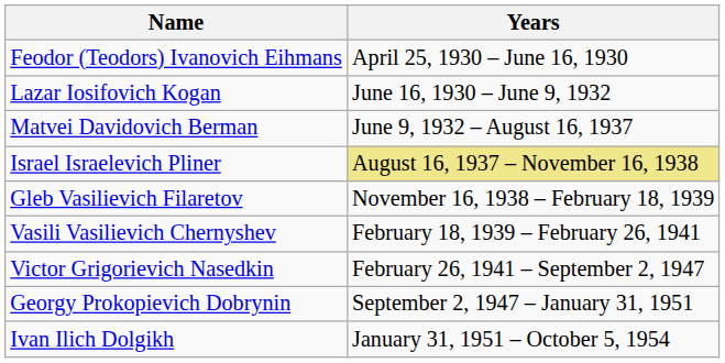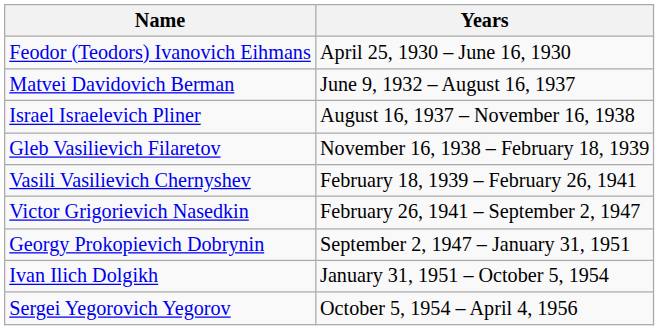 <table class=wikitable>
 <tr>
 <th>Name</th>
 <th>Years</th>
 </tr>
 <tr>
 <td><a href='#'>Feodor (Teodors) Ivanovich Eihmans</a></td>
 <td>April 25, 1930 – June 16, 1930</td>
 </tr>
 <tr>
-<td><a href='#'>Lazar Iosifovich Kogan</a></td>
-<td>June 16, 1930 – June 9, 1932</td>
-</tr>
-<tr>
 <td><a href='#'>Matvei Davidovich Berman</a></td>
 <td>June 9, 1932 – August 16, 1937</td>
 </tr>
 <tr>
 <td><a href='#'>Israel Israelevich Pliner</a></td>
-<td style="background: khaki;">August 16, 1937 – November 16, 1938</td>
+<td>August 16, 1937 – November 16, 1938</td>
 </tr>
 <tr>
 <td><a href='#'>Gleb Vasilievich Filaretov</a></td>
 <td>November 16, 1938 – February 18, 1939</td>
 </tr>
 <tr>
 <td><a href='#'>Vasili Vasilievich Chernyshev</a></td>
 <td>February 18, 1939 – February 26, 1941</td>
 </tr>
 <tr>
 <td><a href='#'>Victor Grigorievich Nasedkin</a></td>
 <td>February 26, 1941 – September 2, 1947</td>
 </tr>
 <tr>
 <td><a href='#'>Georgy Prokopievich Dobrynin</a></td>
 <td>September 2, 1947 – January 31, 1951</td>
 </tr>
 <tr>
 <td><a href='#'>Ivan Ilich Dolgikh</a></td>
 <td>January 31, 1951 – October 5, 1954</td>
 </tr>
+<tr>
+<td><a href='#'>Sergei Yegorovich Yegorov</a></td>
+<td>October 5, 1954 – April 4, 1956</td>
+</tr>
 </table>
